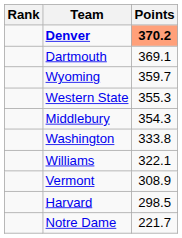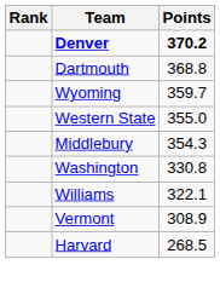 <table class="wikitable sortable" style="text-align:center">
 <tr>
 <th>Rank</th>
 <th>Team</th>
 <th>Points</th>
 </tr>
 <tr>
 <td></td>
 <td align=left><strong><a href='#'>Denver</a></strong></td>
-<td style="background: lightsalmon;"><strong>370.2</strong></td>
+<td><strong>370.2</strong></td>
 </tr>
 <tr>
 <td></td>
 <td align=left><a href='#'>Dartmouth</a></td>
-<td>369.1</td>
+<td>368.8</td>
 </tr>
 <tr>
 <td></td>
 <td align=left><a href='#'>Wyoming</a></td>
 <td>359.7</td>
 </tr>
 <tr>
 <td></td>
 <td align=left><a href='#'>Western State</a></td>
-<td>355.3</td>
+<td>355.0</td>
 </tr>
 <tr>
 <td></td>
 <td align=left><a href='#'>Middlebury</a></td>
 <td>354.3</td>
 </tr>
 <tr>
 <td></td>
 <td align=left><a href='#'>Washington</a></td>
-<td>333.8</td>
+<td>330.8</td>
 </tr>
 <tr>
 <td></td>
 <td align=left><a href='#'>Williams</a></td>
 <td>322.1</td>
 </tr>
 <tr>
 <td></td>
 <td align=left><a href='#'>Vermont</a></td>
 <td>308.9</td>
 </tr>
 <tr>
 <td></td>
 <td align=left><a href='#'>Harvard</a></td>
-<td>298.5</td>
-</tr>
-<tr>
-<td></td>
-<td align=left><a href='#'>Notre Dame</a></td>
-<td>221.7</td>
+<td>268.5</td>
 </tr>
 </table>
